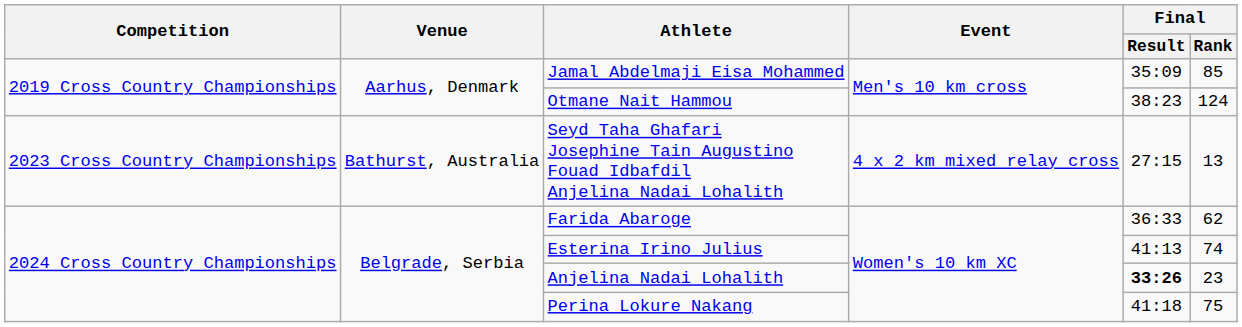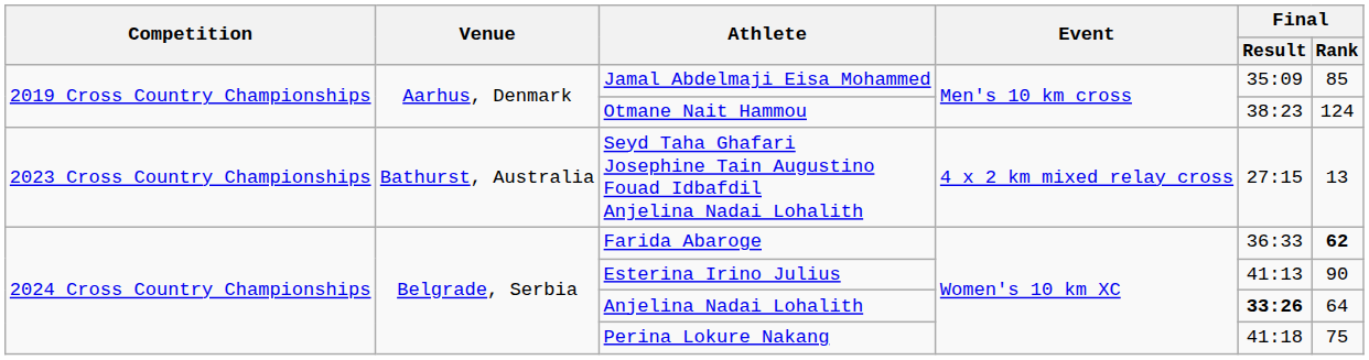 <table class="wikitable" style="font-size:90%">
 <tr>
 <th rowspan="2">Competition</th>
 <th rowspan="2">Venue</th>
 <th rowspan="2">Athlete</th>
 <th rowspan="2">Event</th>
 <th colspan="2">Final</th>
 </tr>
 <tr style="font-size:95%">
 <th>Result</th>
 <th>Rank</th>
 </tr>
 <tr align=center>
 <td rowspan=2><a href='#'>2019 Cross Country Championships</a></td>
 <td rowspan=2><a href='#'>Aarhus</a>, Denmark</td>
 <td align=left><a href='#'>Jamal Abdelmaji Eisa Mohammed</a></td>
 <td align=left rowspan=2><a href='#'>Men's 10 km cross</a></td>
 <td>35:09</td>
 <td>85</td>
 </tr>
 <tr align=center>
 <td align=left><a href='#'>Otmane Nait Hammou</a></td>
 <td>38:23</td>
 <td>124</td>
 </tr>
 <tr align=center>
 <td><a href='#'>2023 Cross Country Championships</a></td>
 <td><a href='#'>Bathurst</a>, Australia</td>
 <td align=left><a href='#'>Seyd Taha Ghafari</a><br><a href='#'>Josephine Tain Augustino</a><br><a href='#'>Fouad Idbafdil</a><br><a href='#'>Anjelina Nadai Lohalith</a></td>
 <td align=left><a href='#'>4 x 2 km mixed relay cross</a></td>
 <td>27:15</td>
 <td>13</td>
 </tr>
 <tr align=center>
 <td rowspan=4><a href='#'>2024 Cross Country Championships</a></td>
 <td rowspan=4><a href='#'>Belgrade</a>, Serbia</td>
 <td align=left><a href='#'>Farida Abaroge</a></td>
 <td align=left rowspan=4><a href='#'>Women's 10 km XC</a></td>
 <td>36:33</td>
-<td>62</td>
+<td><strong>62</strong></td>
 </tr>
 <tr align=center>
 <td align=left><a href='#'>Esterina Irino Julius</a></td>
 <td>41:13</td>
-<td>74</td>
+<td>90</td>
 </tr>
 <tr align=center>
 <td align=left><a href='#'>Anjelina Nadai Lohalith</a></td>
 <td><strong>33:26</strong></td>
-<td>23</td>
+<td>64</td>
 </tr>
 <tr align=center>
 <td align=left><a href='#'>Perina Lokure Nakang</a></td>
 <td>41:18</td>
 <td>75</td>
 </tr>
 </table>
